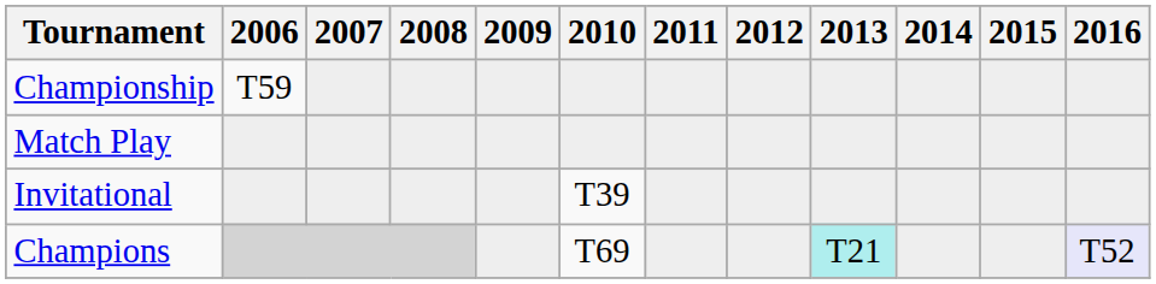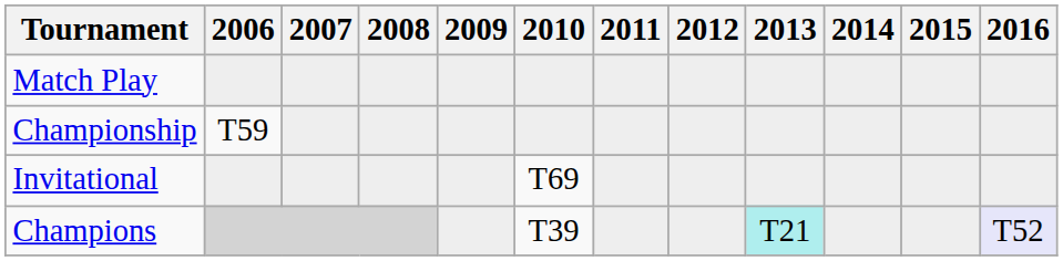 <table class="wikitable" style="text-align:center;">
 <tr>
 <th>Tournament</th>
 <th>2006</th>
 <th>2007</th>
 <th>2008</th>
 <th>2009</th>
 <th>2010</th>
 <th>2011</th>
 <th>2012</th>
 <th>2013</th>
 <th>2014</th>
 <th>2015</th>
 <th>2016</th>
 </tr>
 <tr>
-<td align="left"><a href='#'>Championship</a></td>
-<td>T59</td>
+<td align="left"><a href='#'>Match Play</a></td>
+<td style="background:#eeeeee;"></td>
 <td style="background:#eeeeee;"></td>
 <td style="background:#eeeeee;"></td>
 <td style="background:#eeeeee;"></td>
 <td style="background:#eeeeee;"></td>
 <td style="background:#eeeeee;"></td>
 <td style="background:#eeeeee;"></td>
 <td style="background:#eeeeee;"></td>
 <td style="background:#eeeeee;"></td>
 <td style="background:#eeeeee;"></td>
 <td style="background:#eeeeee;"></td>
 </tr>
 <tr>
-<td align="left"><a href='#'>Match Play</a></td>
-<td style="background:#eeeeee;"></td>
+<td align="left"><a href='#'>Championship</a></td>
+<td>T59</td>
 <td style="background:#eeeeee;"></td>
 <td style="background:#eeeeee;"></td>
 <td style="background:#eeeeee;"></td>
 <td style="background:#eeeeee;"></td>
 <td style="background:#eeeeee;"></td>
 <td style="background:#eeeeee;"></td>
 <td style="background:#eeeeee;"></td>
 <td style="background:#eeeeee;"></td>
 <td style="background:#eeeeee;"></td>
 <td style="background:#eeeeee;"></td>
 </tr>
 <tr>
 <td align="left"><a href='#'>Invitational</a></td>
 <td style="background:#eeeeee;"></td>
 <td style="background:#eeeeee;"></td>
 <td style="background:#eeeeee;"></td>
 <td style="background:#eeeeee;"></td>
-<td>T39</td>
+<td>T69</td>
 <td style="background:#eeeeee;"></td>
 <td style="background:#eeeeee;"></td>
 <td style="background:#eeeeee;"></td>
 <td style="background:#eeeeee;"></td>
 <td style="background:#eeeeee;"></td>
 <td style="background:#eeeeee;"></td>
 </tr>
 <tr>
 <td align="left"><a href='#'>Champions</a></td>
 <td style="background:#D3D3D3;" colspan=3></td>
 <td style="background:#eeeeee;"></td>
-<td>T69</td>
+<td>T39</td>
 <td style="background:#eeeeee;"></td>
 <td style="background:#eeeeee;"></td>
 <td style="background: paleturquoise;">T21</td>
 <td style="background:#eeeeee;"></td>
 <td style="background:#eeeeee;"></td>
 <td style="background: lavender;">T52</td>
 </tr>
 </table>
